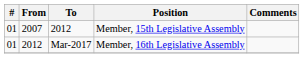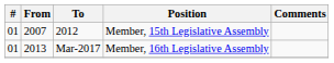 <table class="wikitable sortable">
 <tr>
 <th>#</th>
 <th>From</th>
 <th>To</th>
 <th>Position</th>
 <th>Comments</th>
 </tr>
 <tr>
 <td>01</td>
 <td>2007</td>
 <td>2012</td>
 <td>Member, <a href='#'>15th Legislative Assembly</a></td>
 <td></td>
 </tr>
 <tr>
 <td>01</td>
-<td>2012</td>
+<td>2013</td>
 <td>Mar-2017</td>
 <td>Member, <a href='#'>16th Legislative Assembly</a></td>
 <td></td>
 </tr>
 <tr>
 </tr>
 </table>
